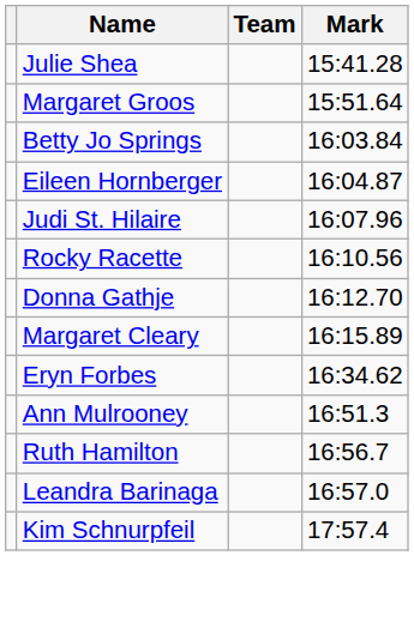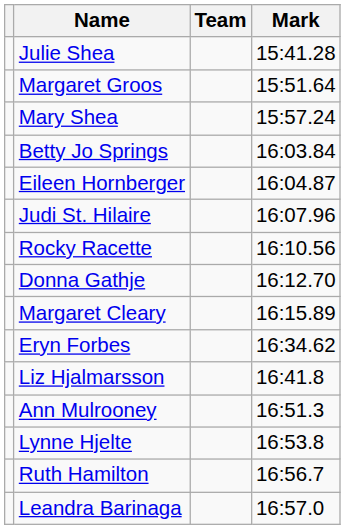 <table class=wikitable>
 <tr>
 <th></th>
 <th>Name</th>
 <th>Team</th>
 <th>Mark</th>
 </tr>
 <tr>
 <td></td>
 <td><a href='#'>Julie Shea</a></td>
 <td></td>
 <td>15:41.28</td>
 </tr>
 <tr>
 <td></td>
 <td><a href='#'>Margaret Groos</a></td>
 <td></td>
 <td>15:51.64</td>
+</tr>
+<tr>
+<td></td>
+<td><a href='#'>Mary Shea</a></td>
+<td></td>
+<td>15:57.24</td>
 </tr>
 <tr>
 <td></td>
 <td><a href='#'>Betty Jo Springs</a></td>
 <td></td>
 <td>16:03.84</td>
 </tr>
 <tr>
 <td></td>
 <td><a href='#'>Eileen Hornberger</a></td>
 <td></td>
 <td>16:04.87</td>
 </tr>
 <tr>
 <td></td>
 <td><a href='#'>Judi St. Hilaire</a></td>
 <td></td>
 <td>16:07.96</td>
 </tr>
 <tr>
 <td></td>
 <td><a href='#'>Rocky Racette</a></td>
 <td></td>
 <td>16:10.56</td>
 </tr>
 <tr>
 <td></td>
 <td><a href='#'>Donna Gathje</a></td>
 <td></td>
 <td>16:12.70</td>
 </tr>
 <tr>
 <td></td>
 <td><a href='#'>Margaret Cleary</a></td>
 <td></td>
 <td>16:15.89</td>
 </tr>
 <tr>
 <td></td>
 <td><a href='#'>Eryn Forbes</a></td>
 <td></td>
 <td>16:34.62</td>
 </tr>
 <tr>
 <td></td>
+<td><a href='#'>Liz Hjalmarsson</a></td>
+<td></td>
+<td>16:41.8</td>
+</tr>
+<tr>
+<td></td>
 <td><a href='#'>Ann Mulrooney</a></td>
 <td></td>
 <td>16:51.3</td>
+</tr>
+<tr>
+<td></td>
+<td><a href='#'>Lynne Hjelte</a></td>
+<td></td>
+<td>16:53.8</td>
 </tr>
 <tr>
 <td></td>
 <td><a href='#'>Ruth Hamilton</a></td>
 <td></td>
 <td>16:56.7</td>
 </tr>
 <tr>
 <td></td>
 <td><a href='#'>Leandra Barinaga</a></td>
 <td></td>
 <td>16:57.0</td>
 </tr>
-<tr>
-<td></td>
-<td><a href='#'>Kim Schnurpfeil</a></td>
-<td></td>
-<td>17:57.4</td>
-</tr>
 </table>
